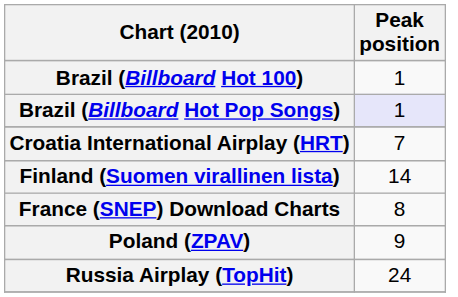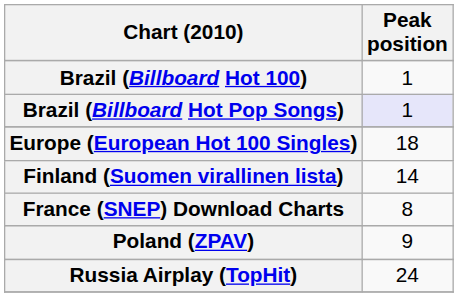 <table class="wikitable sortable plainrowheaders" style="text-align:center">
 <tr>
 <th scope="col">Chart (2010)</th>
 <th scope="col">Peak<br>position</th>
 </tr>
 <tr>
 </tr>
 <tr>
 </tr>
 <tr>
 </tr>
 <tr>
 </tr>
 <tr>
 <th scope="row">Brazil (<em><a href='#'>Billboard</a></em> <a href='#'>Hot 100</a>)</th>
 <td>1</td>
 </tr>
 <tr>
 <th scope="row">Brazil (<em><a href='#'>Billboard</a></em> <a href='#'>Hot Pop Songs</a>)</th>
 <td style="background: lavender;">1</td>
 </tr>
 <tr>
 </tr>
 <tr>
 </tr>
 <tr>
-<th scope="row">Croatia International Airplay (<a href='#'>HRT</a>)</th>
-<td align="center">7</td>
 </tr>
 <tr>
 </tr>
 <tr>
+<th scope="row">Europe (<a href='#'>European Hot 100 Singles</a>)</th>
+<td>18</td>
 </tr>
 <tr>
 <th scope="row">Finland (<a href='#'>Suomen virallinen lista</a>)</th>
 <td>14</td>
 </tr>
 <tr>
 <th scope="row">France (<a href='#'>SNEP</a>) Download Charts</th>
 <td style="text-align:center;">8</td>
 </tr>
 <tr>
 </tr>
 <tr>
 </tr>
 <tr>
 </tr>
 <tr>
 </tr>
 <tr>
 </tr>
 <tr>
 </tr>
 <tr>
 </tr>
 <tr>
 </tr>
 <tr>
 </tr>
 <tr>
 <th scope="row">Poland (<a href='#'>ZPAV</a>)</th>
 <td>9</td>
 </tr>
 <tr>
 </tr>
 <tr>
 <th scope="row">Russia Airplay (<a href='#'>TopHit</a>)</th>
 <td>24</td>
 </tr>
 <tr>
 </tr>
 <tr>
 </tr>
 <tr>
 </tr>
 <tr>
 </tr>
 <tr>
 </tr>
 <tr>
 </tr>
 </table>
